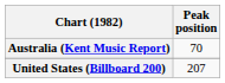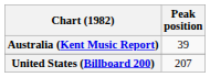 <table class="wikitable sortable plainrowheaders" style="text-align:center">
 <tr>
 <th scope="col">Chart (1982)</th>
 <th>Peak<br>position</th>
 </tr>
 <tr>
 <th scope="row">Australia (<a href='#'>Kent Music Report</a>)</th>
-<td style="text-align:center;">70</td>
+<td style="text-align:center;">39</td>
 </tr>
 <tr>
 </tr>
 <tr>
 <th scope="row">United States (<a href='#'>Billboard 200</a>)</th>
 <td style="text-align:center;">207</td>
 </tr>
 </table>
